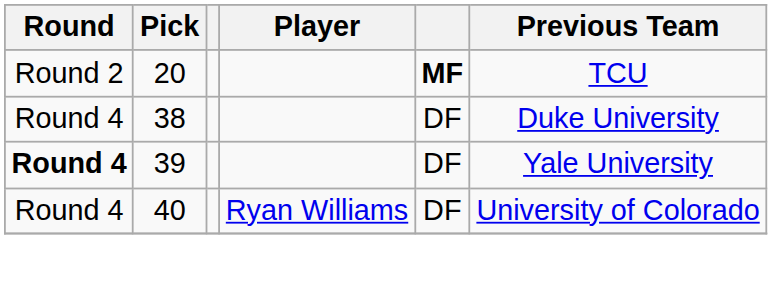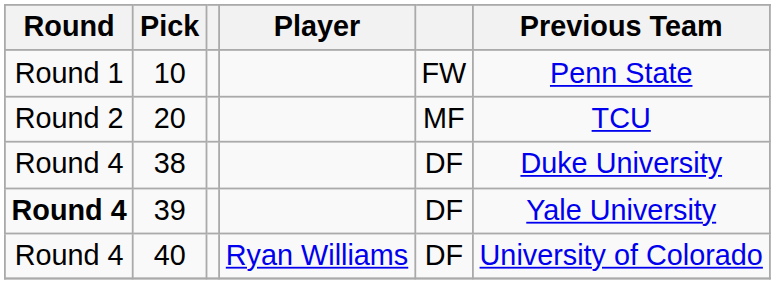 <table class="wikitable sortable" style="text-align: center;">
 <tr>
 <th>Round</th>
 <th>Pick</th>
 <th></th>
 <th>Player</th>
 <th></th>
 <th>Previous Team</th>
 </tr>
 <tr>
+<td>Round 1</td>
+<td>10</td>
+<td></td>
+<td></td>
+<td>FW</td>
+<td><a href='#'>Penn State</a></td>
+</tr>
+<tr>
 <td>Round 2</td>
 <td>20</td>
 <td></td>
 <td></td>
-<td><strong>MF</strong></td>
+<td>MF</td>
 <td><a href='#'>TCU</a></td>
 </tr>
 <tr>
 <td>Round 4</td>
 <td>38</td>
 <td></td>
 <td></td>
 <td>DF</td>
 <td><a href='#'>Duke University</a></td>
 </tr>
 <tr>
 <td><strong>Round 4</strong></td>
 <td>39</td>
 <td></td>
 <td></td>
 <td>DF</td>
 <td><a href='#'>Yale University</a></td>
 </tr>
 <tr>
 <td>Round 4</td>
 <td>40</td>
 <td></td>
 <td><a href='#'>Ryan Williams</a></td>
 <td>DF</td>
 <td><a href='#'>University of Colorado</a></td>
 </tr>
 <tr>
 </tr>
 </table>
